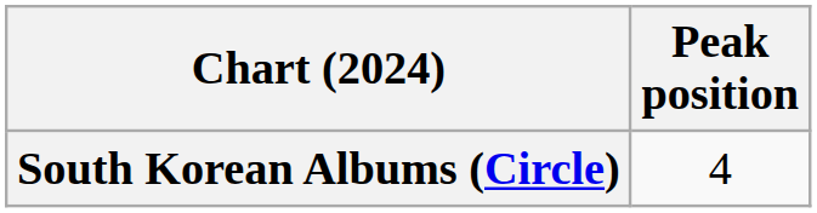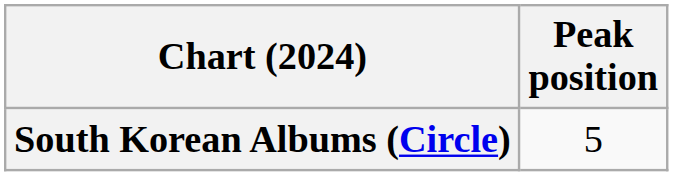 <table class="wikitable plainrowheaders" style="text-align:center">
 <tr>
 <th scope="col">Chart (2024)</th>
 <th scope="col">Peak<br>position</th>
 </tr>
 <tr>
 <th scope="row">South Korean Albums (<a href='#'>Circle</a>)</th>
-<td>4</td>
+<td>5</td>
 </tr>
 </table>
